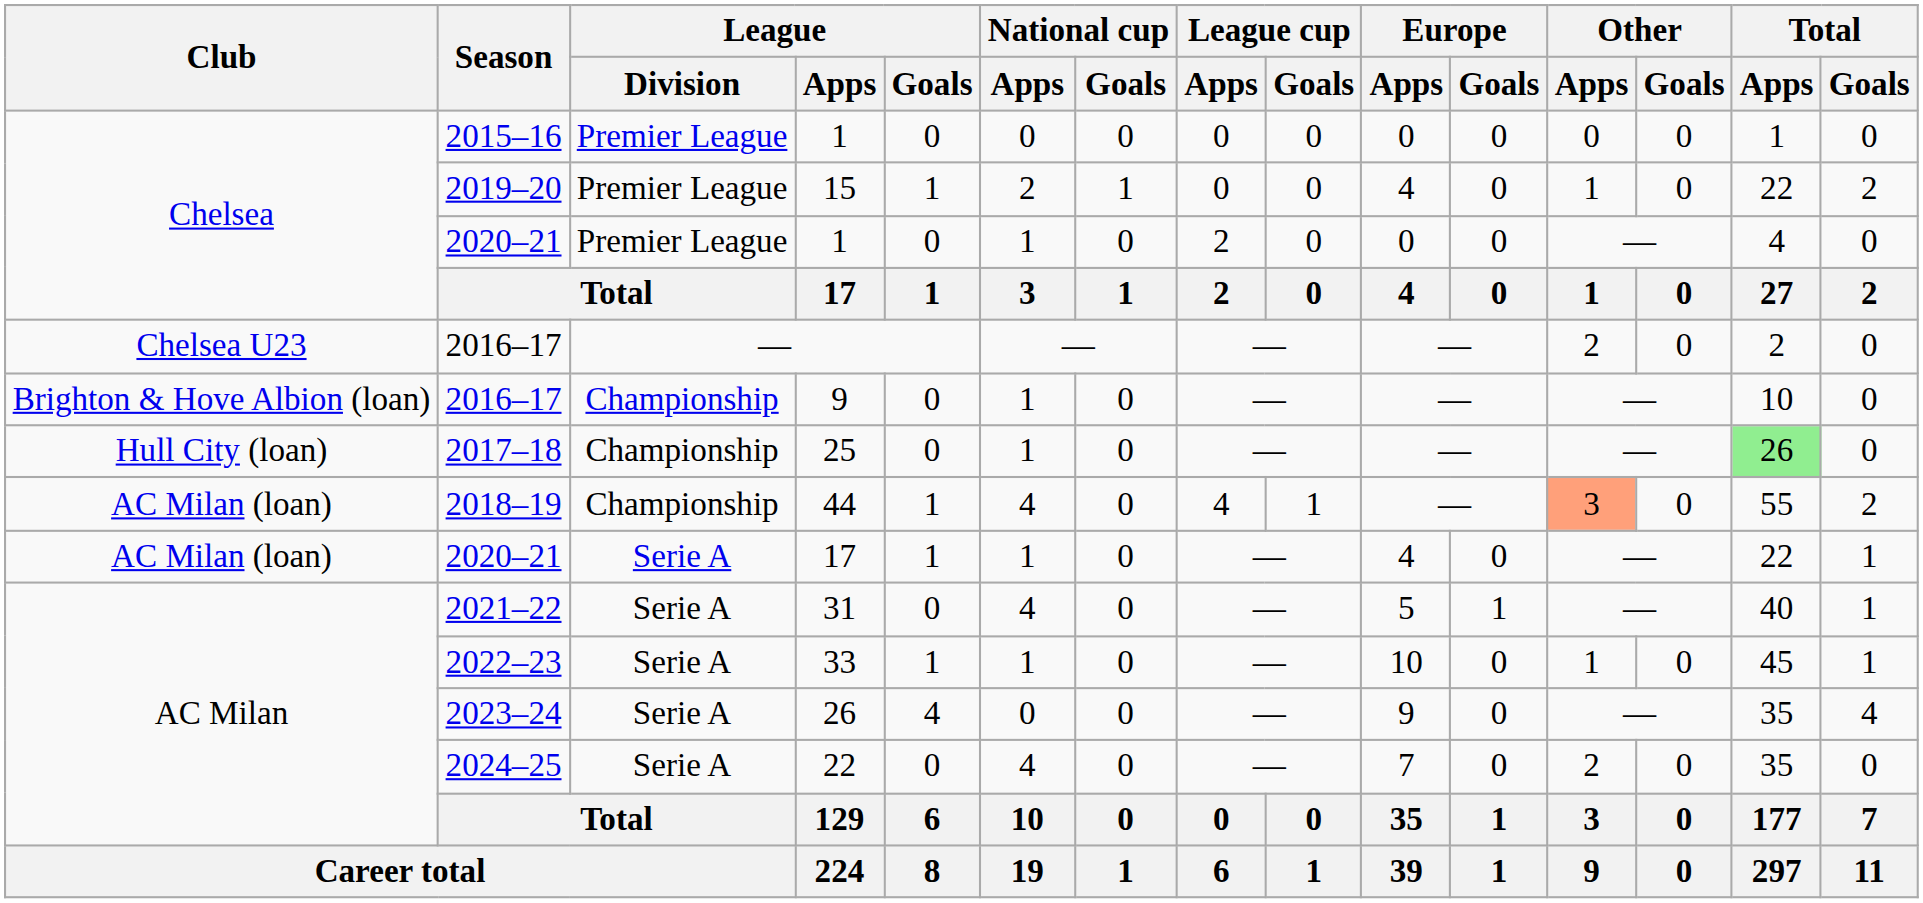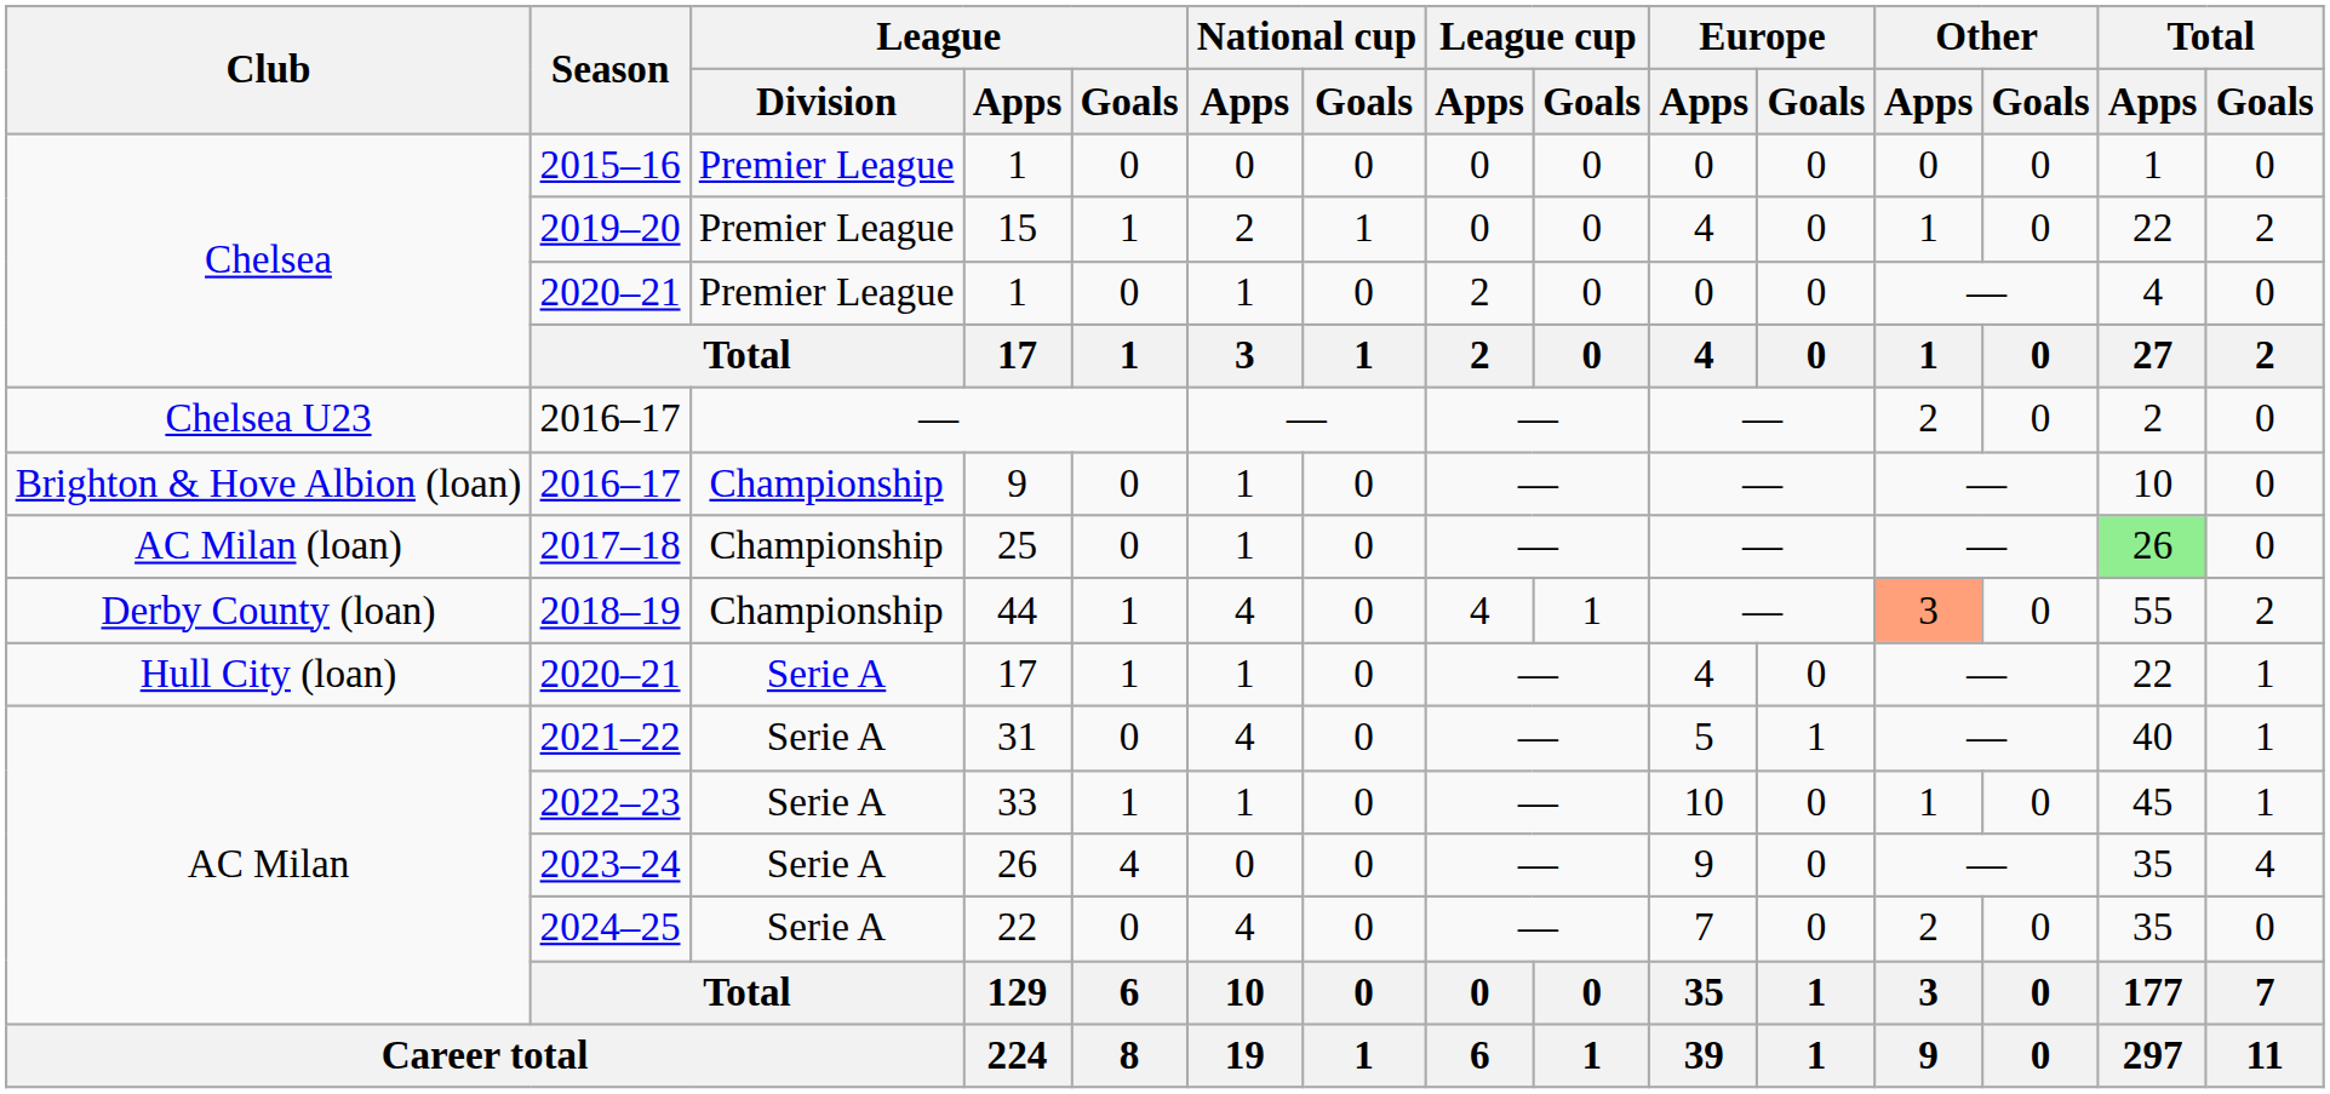 <table class="wikitable" style="text-align: center;">
 <tr>
 <th rowspan="2">Club</th>
 <th rowspan="2">Season</th>
 <th colspan="3">League</th>
 <th colspan="2">National cup</th>
 <th colspan="2">League cup</th>
 <th colspan="2">Europe</th>
 <th colspan="2">Other</th>
 <th colspan="2">Total</th>
 </tr>
 <tr>
 <th>Division</th>
 <th>Apps</th>
 <th>Goals</th>
 <th>Apps</th>
 <th>Goals</th>
 <th>Apps</th>
 <th>Goals</th>
 <th>Apps</th>
 <th>Goals</th>
 <th>Apps</th>
 <th>Goals</th>
 <th>Apps</th>
 <th>Goals</th>
 </tr>
 <tr>
 <td rowspan="4"><a href='#'>Chelsea</a></td>
 <td><a href='#'>2015–16</a></td>
 <td><a href='#'>Premier League</a></td>
 <td>1</td>
 <td>0</td>
 <td>0</td>
 <td>0</td>
 <td>0</td>
 <td>0</td>
 <td>0</td>
 <td>0</td>
 <td>0</td>
 <td>0</td>
 <td>1</td>
 <td>0</td>
 </tr>
 <tr>
 <td><a href='#'>2019–20</a></td>
 <td>Premier League</td>
 <td>15</td>
 <td>1</td>
 <td>2</td>
 <td>1</td>
 <td>0</td>
 <td>0</td>
 <td>4</td>
 <td>0</td>
 <td>1</td>
 <td>0</td>
 <td>22</td>
 <td>2</td>
 </tr>
 <tr>
 <td><a href='#'>2020–21</a></td>
 <td>Premier League</td>
 <td>1</td>
 <td>0</td>
 <td>1</td>
 <td>0</td>
 <td>2</td>
 <td>0</td>
 <td>0</td>
 <td>0</td>
 <td colspan="2">—</td>
 <td>4</td>
 <td>0</td>
 </tr>
 <tr>
 <th colspan="2">Total</th>
 <th>17</th>
 <th>1</th>
 <th>3</th>
 <th>1</th>
 <th>2</th>
 <th>0</th>
 <th>4</th>
 <th>0</th>
 <th>1</th>
 <th>0</th>
 <th>27</th>
 <th>2</th>
 </tr>
 <tr>
 <td><a href='#'>Chelsea U23</a></td>
 <td>2016–17</td>
 <td colspan="3">—</td>
 <td colspan="2">—</td>
 <td colspan="2">—</td>
 <td colspan="2">—</td>
 <td>2</td>
 <td>0</td>
 <td>2</td>
 <td>0</td>
 </tr>
 <tr>
 <td><a href='#'>Brighton & Hove Albion</a> (loan)</td>
 <td><a href='#'>2016–17</a></td>
 <td><a href='#'>Championship</a></td>
 <td>9</td>
 <td>0</td>
 <td>1</td>
 <td>0</td>
 <td colspan="2">—</td>
 <td colspan="2">—</td>
 <td colspan="2">—</td>
 <td>10</td>
 <td>0</td>
 </tr>
 <tr>
-<td><a href='#'>Hull City</a> (loan)</td>
+<td><a href='#'>AC Milan</a> (loan)</td>
 <td><a href='#'>2017–18</a></td>
 <td>Championship</td>
 <td>25</td>
 <td>0</td>
 <td>1</td>
 <td>0</td>
 <td colspan="2">—</td>
 <td colspan="2">—</td>
 <td colspan="2">—</td>
 <td style="background: lightgreen;">26</td>
 <td>0</td>
 </tr>
 <tr>
-<td><a href='#'>AC Milan</a> (loan)</td>
+<td><a href='#'>Derby County</a> (loan)</td>
 <td><a href='#'>2018–19</a></td>
 <td>Championship</td>
 <td>44</td>
 <td>1</td>
 <td>4</td>
 <td>0</td>
 <td>4</td>
 <td>1</td>
 <td colspan="2">—</td>
 <td style="background: lightsalmon;">3</td>
 <td>0</td>
 <td>55</td>
 <td>2</td>
 </tr>
 <tr>
-<td><a href='#'>AC Milan</a> (loan)</td>
+<td><a href='#'>Hull City</a> (loan)</td>
 <td><a href='#'>2020–21</a></td>
 <td><a href='#'>Serie A</a></td>
 <td>17</td>
 <td>1</td>
 <td>1</td>
 <td>0</td>
 <td colspan="2">—</td>
 <td>4</td>
 <td>0</td>
 <td colspan="2">—</td>
 <td>22</td>
 <td>1</td>
 </tr>
 <tr>
 <td rowspan="5">AC Milan</td>
 <td><a href='#'>2021–22</a></td>
 <td>Serie A</td>
 <td>31</td>
 <td>0</td>
 <td>4</td>
 <td>0</td>
 <td colspan="2">—</td>
 <td>5</td>
 <td>1</td>
 <td colspan="2">—</td>
 <td>40</td>
 <td>1</td>
 </tr>
 <tr>
 <td><a href='#'>2022–23</a></td>
 <td>Serie A</td>
 <td>33</td>
 <td>1</td>
 <td>1</td>
 <td>0</td>
 <td colspan="2">—</td>
 <td>10</td>
 <td>0</td>
 <td>1</td>
 <td>0</td>
 <td>45</td>
 <td>1</td>
 </tr>
 <tr>
 <td><a href='#'>2023–24</a></td>
 <td>Serie A</td>
 <td>26</td>
 <td>4</td>
 <td>0</td>
 <td>0</td>
 <td colspan="2">—</td>
 <td>9</td>
 <td>0</td>
 <td colspan="2">—</td>
 <td>35</td>
 <td>4</td>
 </tr>
 <tr>
 <td><a href='#'>2024–25</a></td>
 <td>Serie A</td>
 <td>22</td>
 <td>0</td>
 <td>4</td>
 <td>0</td>
 <td colspan="2">—</td>
 <td>7</td>
 <td>0</td>
 <td>2</td>
 <td>0</td>
 <td>35</td>
 <td>0</td>
 </tr>
 <tr>
 <th colspan="2">Total</th>
 <th>129</th>
 <th>6</th>
 <th>10</th>
 <th>0</th>
 <th>0</th>
 <th>0</th>
 <th>35</th>
 <th>1</th>
 <th>3</th>
 <th>0</th>
 <th>177</th>
 <th>7</th>
 </tr>
 <tr>
 <th colspan="3">Career total</th>
 <th>224</th>
 <th>8</th>
 <th>19</th>
 <th>1</th>
 <th>6</th>
 <th>1</th>
 <th>39</th>
 <th>1</th>
 <th>9</th>
 <th>0</th>
 <th>297</th>
 <th>11</th>
 </tr>
 </table>
